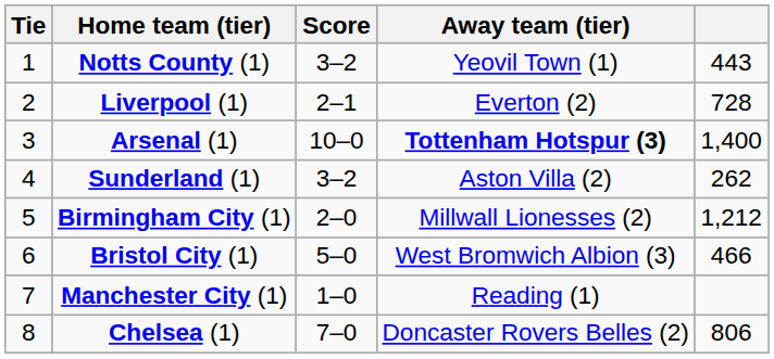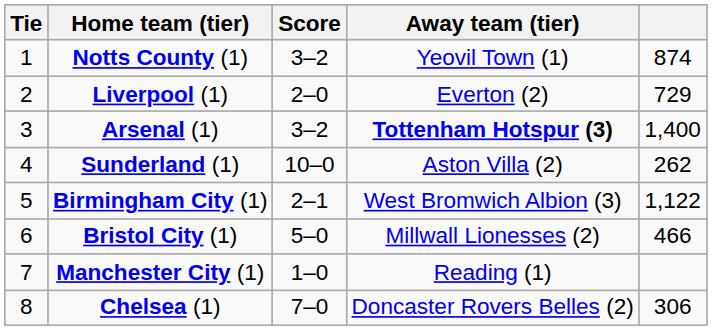 <table class="wikitable" style="text-align:center; font-size:85%">
 <tr>
 <th>Tie</th>
 <th>Home team (tier)</th>
 <th>Score</th>
 <th>Away team (tier)</th>
 <th></th>
 </tr>
 <tr>
 <td>1</td>
 <td><strong><a href='#'>Notts County</a></strong> (1)</td>
 <td>3–2</td>
 <td><a href='#'>Yeovil Town</a> (1)</td>
-<td>443</td>
+<td>874</td>
 </tr>
 <tr>
 <td>2</td>
 <td><strong><a href='#'>Liverpool</a></strong> (1)</td>
-<td>2–1 </td>
+<td>2–0</td>
 <td><a href='#'>Everton</a> (2)</td>
-<td>728</td>
+<td>729</td>
 </tr>
 <tr>
 <td>3</td>
 <td><strong><a href='#'>Arsenal</a></strong> (1)</td>
-<td>10–0</td>
+<td>3–2</td>
 <td><strong><a href='#'>Tottenham Hotspur</a> (3)</strong></td>
 <td>1,400</td>
 </tr>
 <tr>
 <td>4</td>
 <td><strong><a href='#'>Sunderland</a></strong> (1)</td>
-<td>3–2</td>
+<td>10–0</td>
 <td><a href='#'>Aston Villa</a> (2)</td>
 <td>262</td>
 </tr>
 <tr>
 <td>5</td>
 <td><strong><a href='#'>Birmingham City</a></strong> (1)</td>
-<td>2–0</td>
-<td><a href='#'>Millwall Lionesses</a> (2)</td>
-<td>1,212</td>
+<td>2–1 </td>
+<td><a href='#'>West Bromwich Albion</a> (3)</td>
+<td>1,122</td>
 </tr>
 <tr>
 <td>6</td>
 <td><strong><a href='#'>Bristol City</a></strong> (1)</td>
 <td>5–0</td>
-<td><a href='#'>West Bromwich Albion</a> (3)</td>
+<td><a href='#'>Millwall Lionesses</a> (2)</td>
 <td>466</td>
 </tr>
 <tr>
 <td>7</td>
 <td><strong><a href='#'>Manchester City</a></strong> (1)</td>
 <td>1–0</td>
 <td><a href='#'>Reading</a> (1)</td>
 <td></td>
 </tr>
 <tr>
 <td>8</td>
 <td><strong><a href='#'>Chelsea</a></strong> (1)</td>
 <td>7–0</td>
 <td><a href='#'>Doncaster Rovers Belles</a> (2)</td>
-<td>806</td>
+<td>306</td>
 </tr>
 </table>
